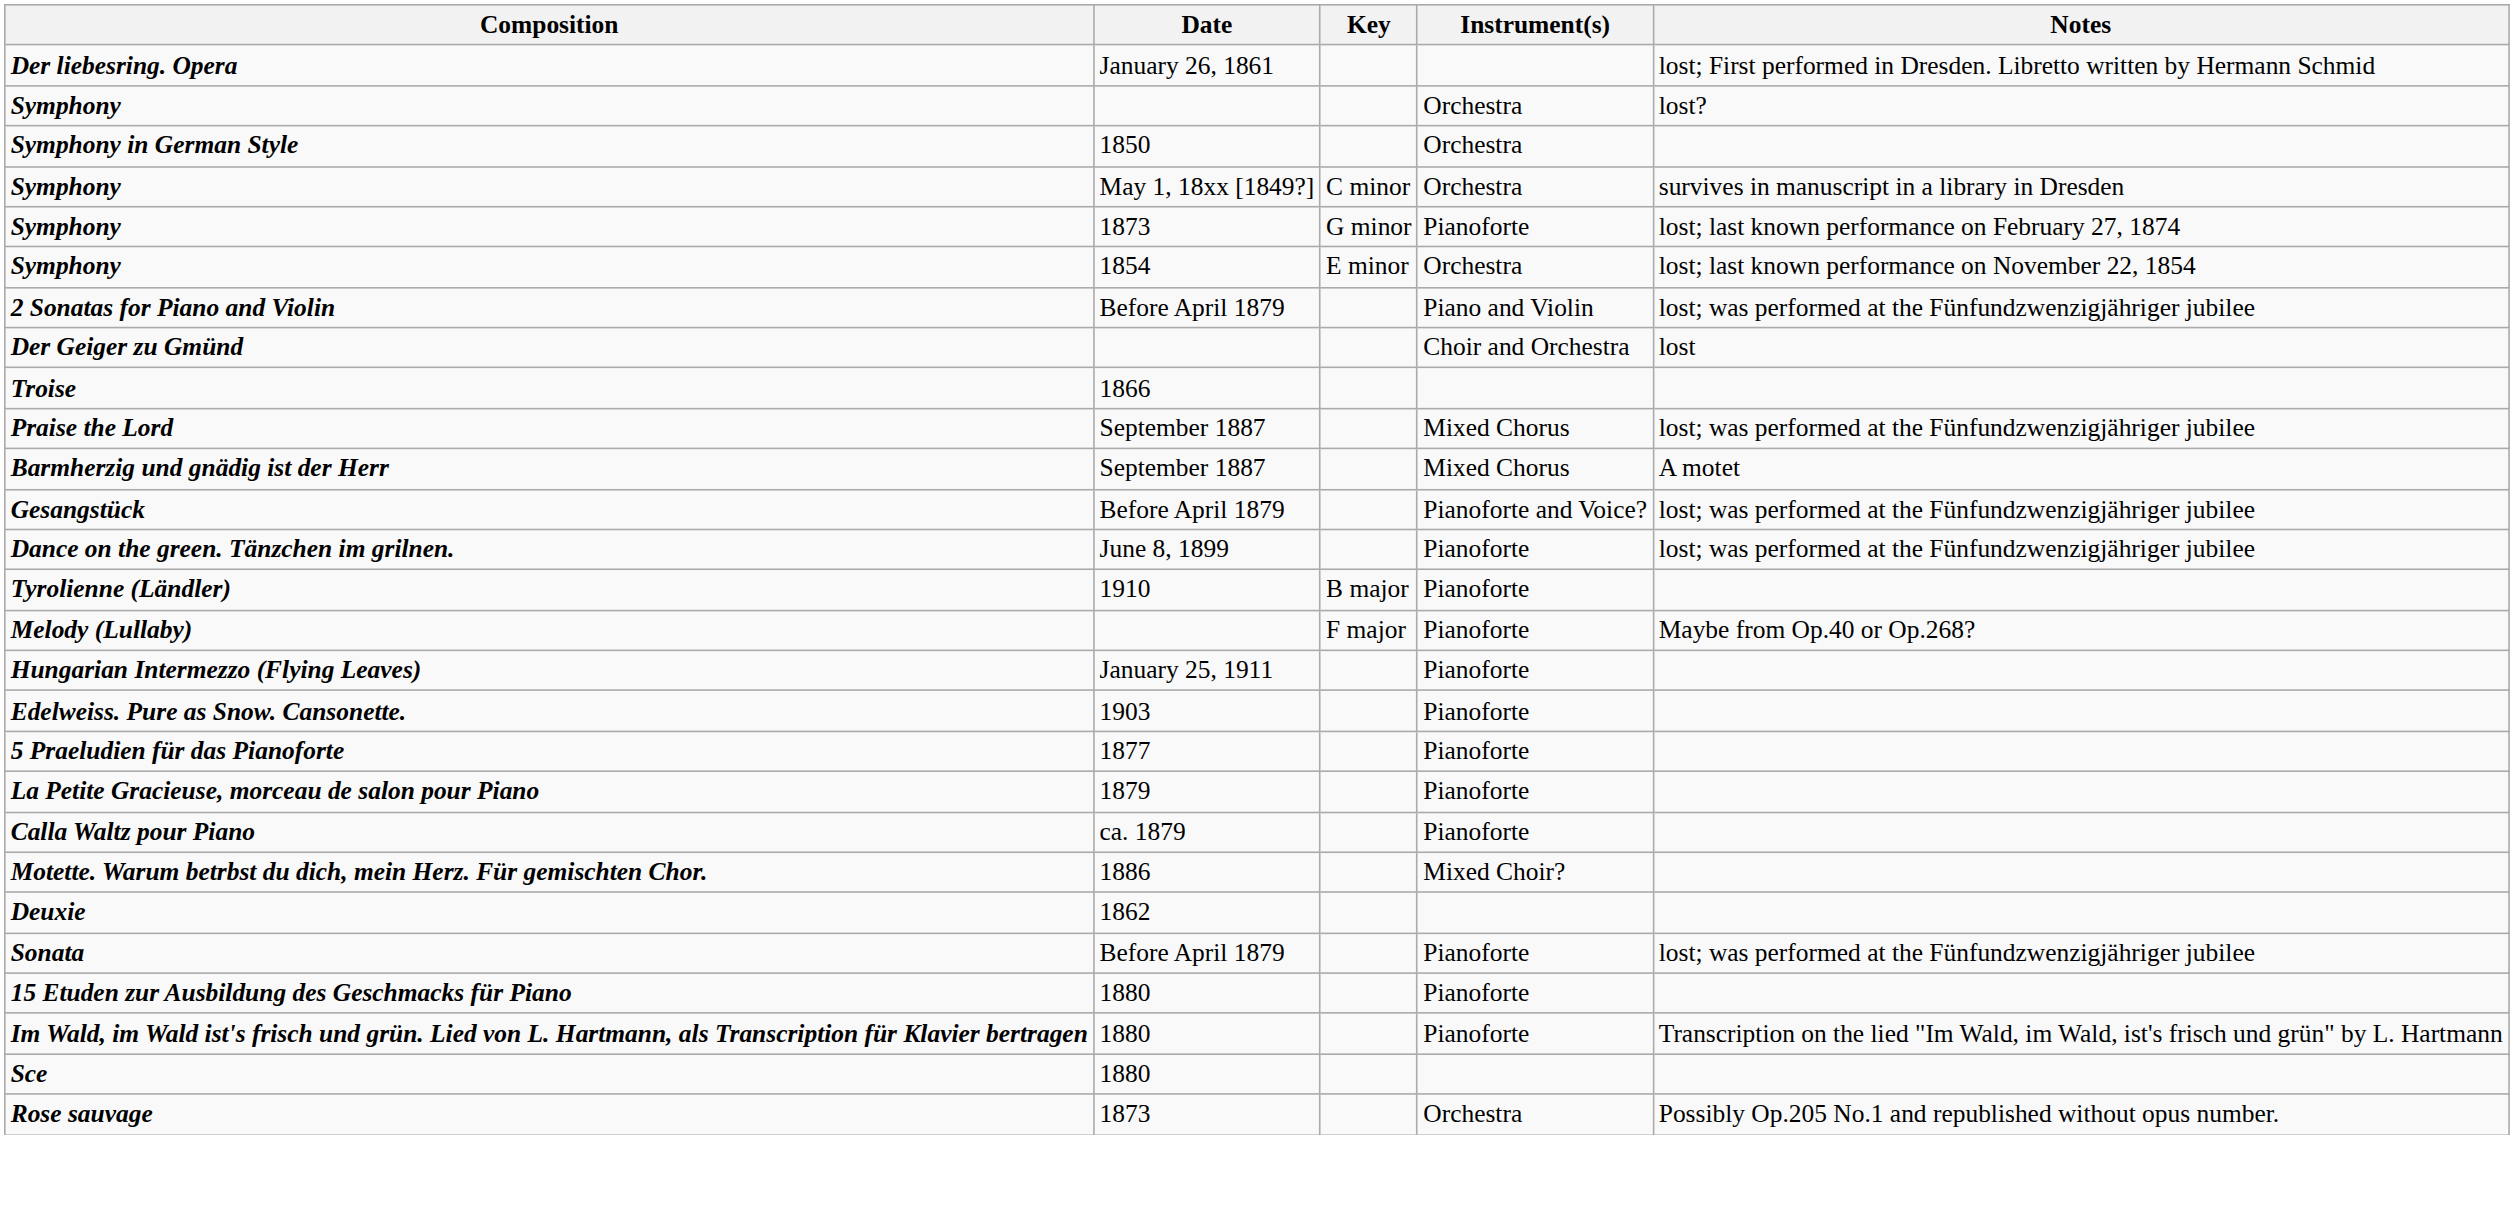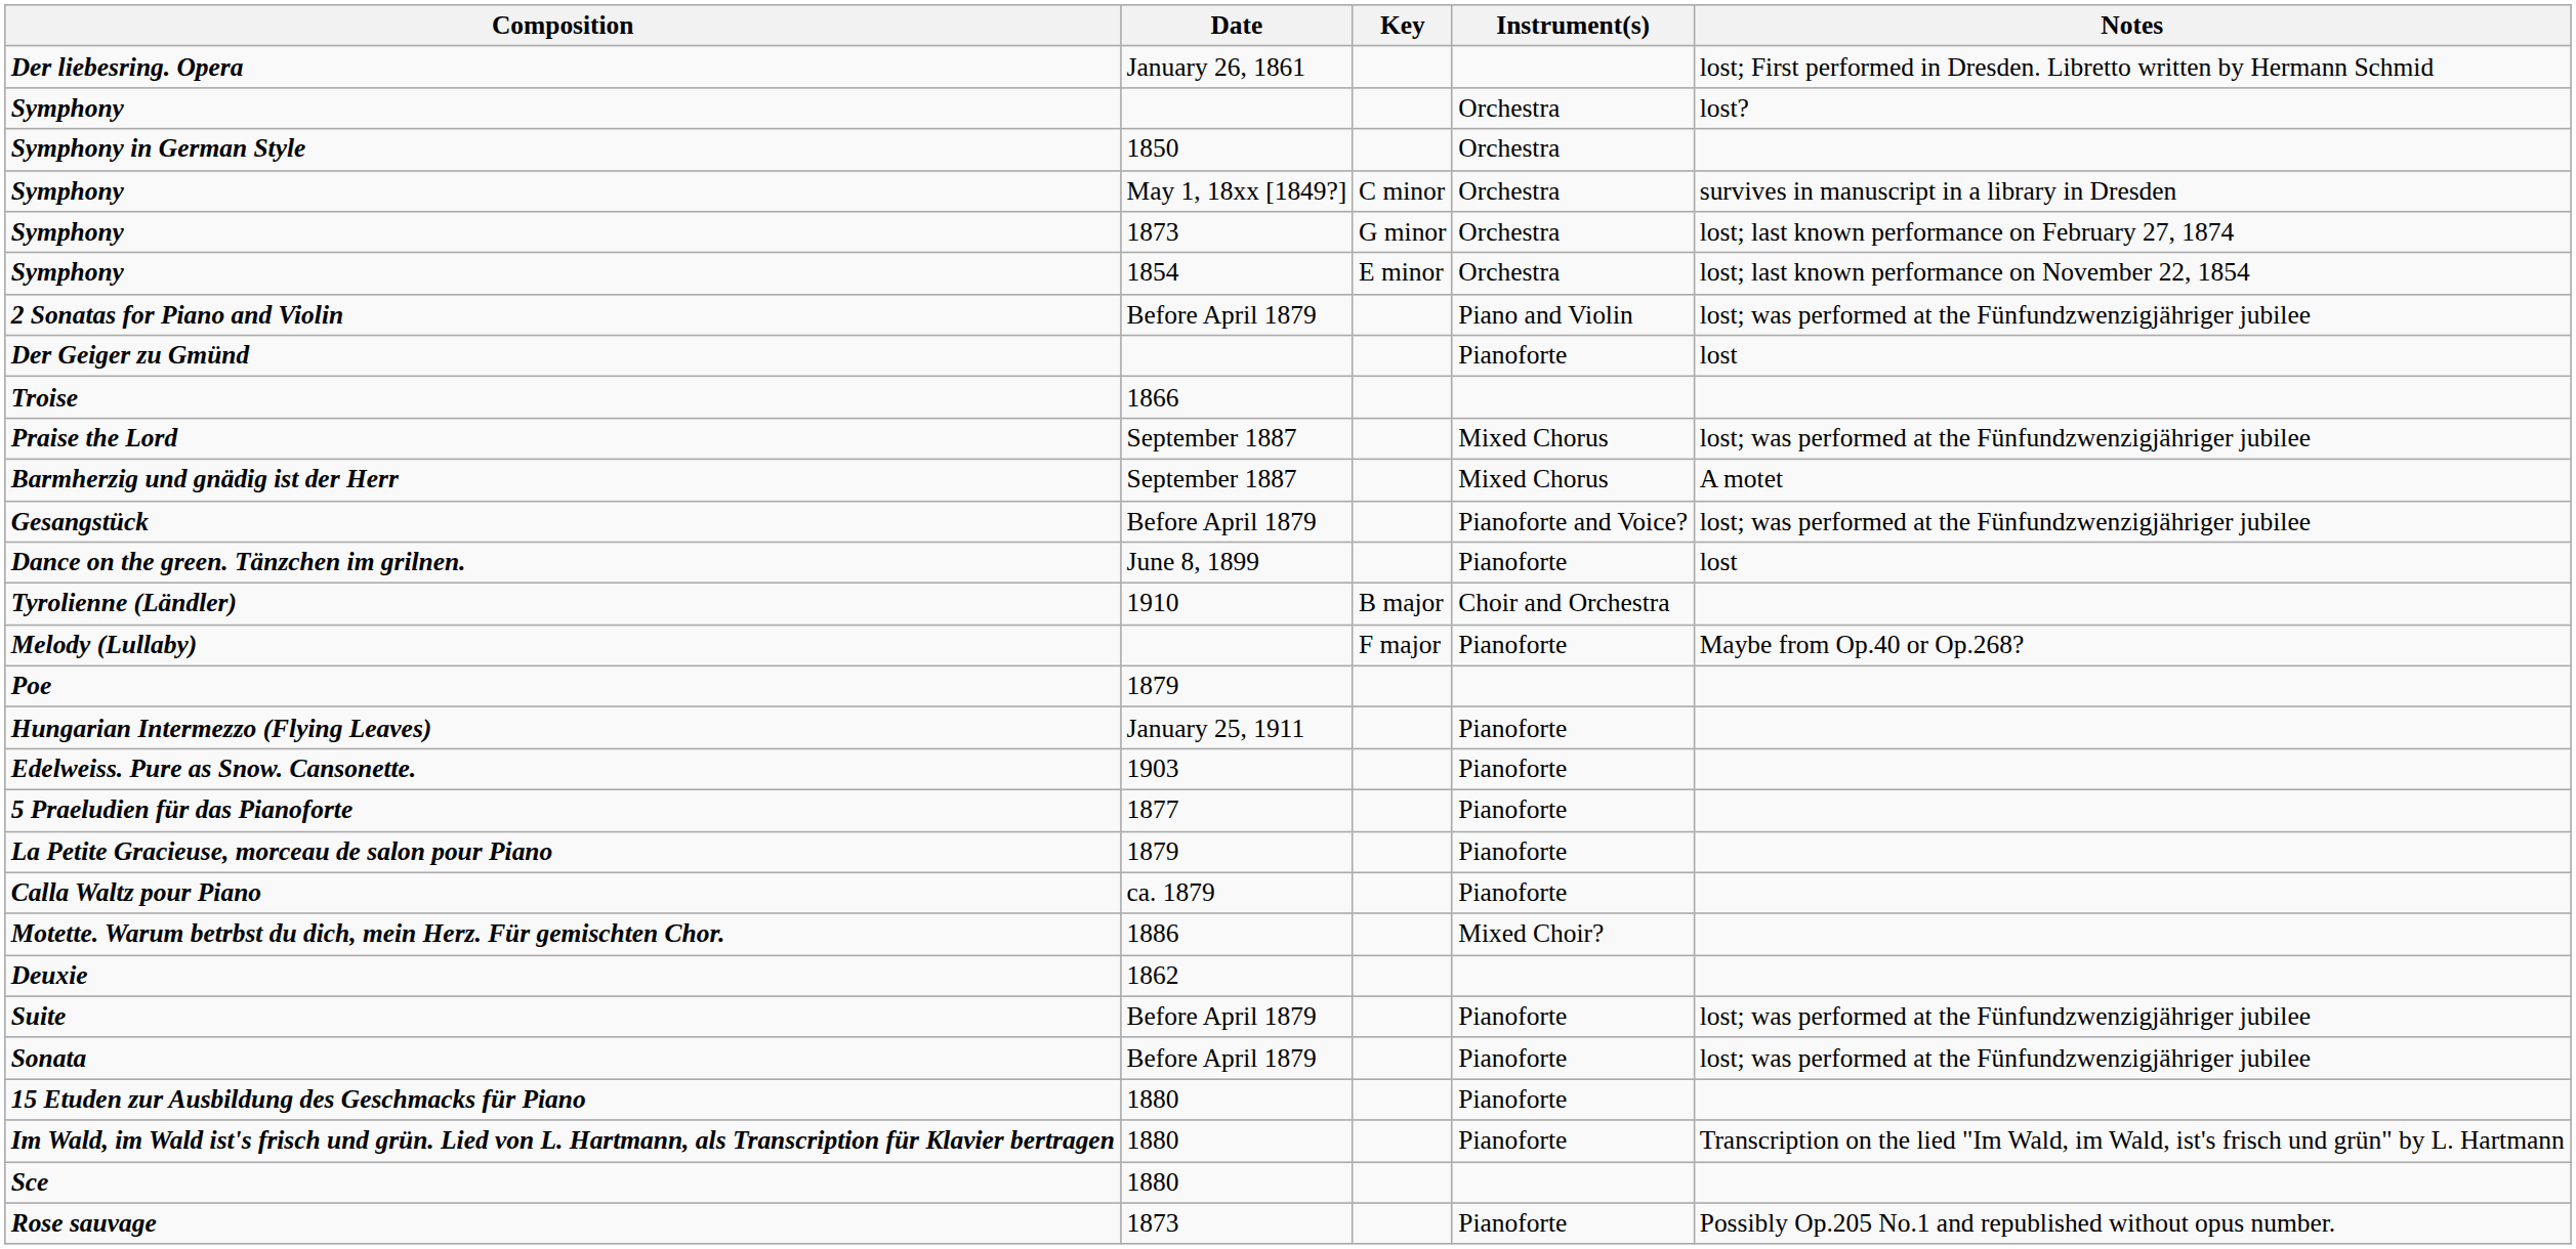 <table class="sortable wikitable">
 <tr>
 <th>Composition</th>
 <th>Date</th>
 <th>Key</th>
 <th>Instrument(s)</th>
 <th>Notes</th>
 </tr>
 <tr>
 <td><strong><em>Der liebesring. Opera</em></strong></td>
 <td>January 26, 1861</td>
 <td></td>
 <td></td>
 <td>lost; First performed in Dresden. Libretto written by Hermann Schmid</td>
 </tr>
 <tr>
 <td><strong><em>Symphony</em></strong></td>
 <td></td>
 <td></td>
 <td>Orchestra</td>
 <td>lost?</td>
 </tr>
 <tr>
 <td><strong><em>Symphony in German Style</em></strong></td>
 <td>1850</td>
 <td></td>
 <td>Orchestra</td>
 <td></td>
 </tr>
 <tr>
 <td><strong><em>Symphony</em></strong></td>
 <td>May 1, 18xx [1849?]</td>
 <td>C minor</td>
 <td>Orchestra</td>
 <td>survives in manuscript in a library in Dresden</td>
 </tr>
 <tr>
 <td><strong><em>Symphony</em></strong></td>
 <td>1873</td>
 <td>G minor</td>
-<td>Pianoforte</td>
+<td>Orchestra</td>
 <td>lost; last known performance on February 27, 1874</td>
 </tr>
 <tr>
 <td><strong><em>Symphony</em></strong></td>
 <td>1854</td>
 <td>E minor</td>
 <td>Orchestra</td>
 <td>lost; last known performance on November 22, 1854</td>
 </tr>
 <tr>
 <td><strong><em>2 Sonatas for Piano and Violin</em></strong></td>
 <td>Before April 1879</td>
 <td></td>
 <td>Piano and Violin</td>
 <td>lost; was performed at the Fünfundzwenzigjähriger jubilee</td>
 </tr>
 <tr>
 <td><strong><em>Der Geiger zu Gmünd</em></strong></td>
 <td></td>
 <td></td>
-<td>Choir and Orchestra</td>
+<td>Pianoforte</td>
 <td>lost</td>
 </tr>
 <tr>
 <td><strong><em>Troise</em></strong></td>
 <td>1866</td>
 <td></td>
 <td></td>
 <td></td>
 </tr>
 <tr>
 <td><strong><em>Praise the Lord</em></strong></td>
 <td>September 1887</td>
 <td></td>
 <td>Mixed Chorus</td>
 <td>lost; was performed at the Fünfundzwenzigjähriger jubilee</td>
 </tr>
 <tr>
 <td><strong><em>Barmherzig und gnädig ist der Herr</em></strong></td>
 <td>September 1887</td>
 <td></td>
 <td>Mixed Chorus</td>
 <td>A motet</td>
 </tr>
 <tr>
 <td><strong><em>Gesangstück</em></strong></td>
 <td>Before April 1879</td>
 <td></td>
 <td>Pianoforte and Voice?</td>
 <td>lost; was performed at the Fünfundzwenzigjähriger jubilee</td>
 </tr>
 <tr>
 <td><strong><em>Dance on the green. Tänzchen im grilnen.</em></strong></td>
 <td>June 8, 1899</td>
 <td></td>
 <td>Pianoforte</td>
-<td>lost; was performed at the Fünfundzwenzigjähriger jubilee</td>
+<td>lost</td>
 </tr>
 <tr>
 <td><strong><em>Tyrolienne (Ländler)</em></strong></td>
 <td>1910</td>
 <td>B major</td>
-<td>Pianoforte</td>
+<td>Choir and Orchestra</td>
 <td></td>
 </tr>
 <tr>
 <td><strong><em>Melody (Lullaby)</em></strong></td>
 <td></td>
 <td>F major</td>
 <td>Pianoforte</td>
 <td>Maybe from Op.40 or Op.268?</td>
+</tr>
+<tr>
+<td><strong><em>Poe</em></strong></td>
+<td>1879</td>
+<td></td>
+<td></td>
+<td></td>
 </tr>
 <tr>
 <td><strong><em>Hungarian Intermezzo (Flying Leaves)</em></strong></td>
 <td>January 25, 1911</td>
 <td></td>
 <td>Pianoforte</td>
 <td></td>
 </tr>
 <tr>
 <td><strong><em>Edelweiss. Pure as Snow. Cansonette.</em></strong></td>
 <td>1903</td>
 <td></td>
 <td>Pianoforte</td>
 <td></td>
 </tr>
 <tr>
 <td><strong><em>5 Praeludien für das Pianoforte</em></strong></td>
 <td>1877</td>
 <td></td>
 <td>Pianoforte</td>
 <td></td>
 </tr>
 <tr>
 <td><strong><em>La Petite Gracieuse, morceau de salon pour Piano</em></strong></td>
 <td>1879</td>
 <td></td>
 <td>Pianoforte</td>
 <td></td>
 </tr>
 <tr>
 <td><strong><em>Calla Waltz pour Piano</em></strong></td>
 <td>ca. 1879</td>
 <td></td>
 <td>Pianoforte</td>
 <td></td>
 </tr>
 <tr>
 <td><strong><em>Motette. Warum betrbst du dich, mein Herz. Für gemischten Chor.</em></strong></td>
 <td>1886</td>
 <td></td>
 <td>Mixed Choir?</td>
 <td></td>
 </tr>
 <tr>
 <td><strong><em>Deuxie</em></strong></td>
 <td>1862</td>
 <td></td>
 <td></td>
 <td></td>
 </tr>
 <tr>
+<td><strong><em>Suite</em></strong></td>
+<td>Before April 1879</td>
+<td></td>
+<td>Pianoforte</td>
+<td>lost; was performed at the Fünfundzwenzigjähriger jubilee</td>
+</tr>
+<tr>
 <td><strong><em>Sonata</em></strong></td>
 <td>Before April 1879</td>
 <td></td>
 <td>Pianoforte</td>
 <td>lost; was performed at the Fünfundzwenzigjähriger jubilee</td>
 </tr>
 <tr>
 <td><strong><em>15 Etuden zur Ausbildung des Geschmacks für Piano</em></strong></td>
 <td>1880</td>
 <td></td>
 <td>Pianoforte</td>
 <td></td>
 </tr>
 <tr>
 <td><strong><em>Im Wald, im Wald ist's frisch und grün. Lied von L. Hartmann, als Transcription für Klavier bertragen</em></strong></td>
 <td>1880</td>
 <td></td>
 <td>Pianoforte</td>
 <td>Transcription on the lied "Im Wald, im Wald, ist's frisch und grün" by L. Hartmann</td>
 </tr>
 <tr>
 <td><strong><em>Sce</em></strong></td>
 <td>1880</td>
 <td></td>
 <td></td>
 <td></td>
 </tr>
 <tr>
 <td><strong><em>Rose sauvage</em></strong></td>
 <td>1873</td>
 <td></td>
-<td>Orchestra</td>
+<td>Pianoforte</td>
 <td>Possibly Op.205 No.1 and republished without opus number.</td>
 </tr>
 </table>
